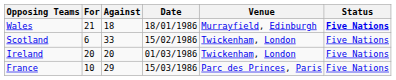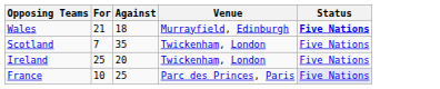 <table class="wikitable">
 <tr>
 <th>Opposing Teams</th>
 <th>For</th>
 <th>Against</th>
-<th>Date</th>
 <th>Venue</th>
 <th>Status</th>
 </tr>
 <tr>
 <td><a href='#'>Wales</a></td>
 <td>21</td>
 <td>18</td>
-<td>18/01/1986</td>
 <td><a href='#'>Murrayfield</a>, <a href='#'>Edinburgh</a></td>
 <td><strong><a href='#'>Five Nations</a></strong></td>
 </tr>
 <tr>
 <td><a href='#'>Scotland</a></td>
-<td>6</td>
-<td>33</td>
-<td>15/02/1986</td>
+<td>7</td>
+<td>35</td>
 <td><a href='#'>Twickenham</a>, <a href='#'>London</a></td>
 <td><a href='#'>Five Nations</a></td>
 </tr>
 <tr>
 <td><a href='#'>Ireland</a></td>
+<td>25</td>
 <td>20</td>
-<td>20</td>
-<td>01/03/1986</td>
 <td><a href='#'>Twickenham</a>, <a href='#'>London</a></td>
 <td><a href='#'>Five Nations</a></td>
 </tr>
 <tr>
 <td><a href='#'>France</a></td>
 <td>10</td>
-<td>29</td>
-<td>15/03/1986</td>
+<td>25</td>
 <td><a href='#'>Parc des Princes</a>, <a href='#'>Paris</a></td>
-<td><a href='#'>Five Nations</a></td>
+<td style="background: lavender;"><a href='#'>Five Nations</a></td>
 </tr>
 </table>
